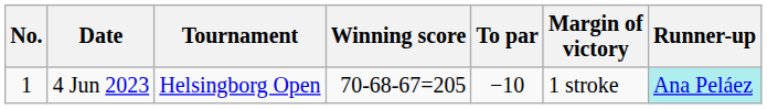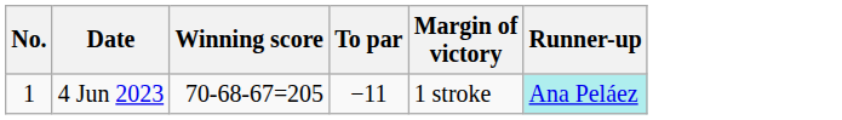 <table class="wikitable " style="font-size:95%;">
 <tr>
 <th>No.</th>
 <th>Date</th>
-<th>Tournament</th>
 <th>Winning score</th>
 <th>To par</th>
 <th>Margin of<br>victory</th>
 <th>Runner-up</th>
 </tr>
 <tr>
 <td align=center>1</td>
 <td align=right>4 Jun <a href='#'>2023</a></td>
-<td><a href='#'>Helsingborg Open</a></td>
 <td align=right>70-68-67=205</td>
-<td align=center>−10</td>
+<td align=center>−11</td>
 <td>1 stroke</td>
 <td style="background: paleturquoise;"> <a href='#'>Ana Peláez</a></td>
 </tr>
 </table>
